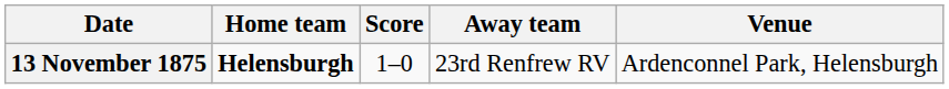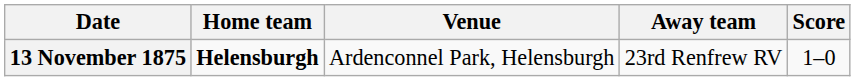 <table class="wikitable football-result-list" style="max-width: 80em; text-align: center">
 <tr>
 <th scope="col">Date</th>
 <th scope="col">Home team</th>
+<th scope="col">Venue</th>
+<th scope="col">Away team</th>
 <th scope="col">Score</th>
-<th scope="col">Away team</th>
-<th scope="col">Venue</th>
 </tr>
 <tr>
 <th scope="row">13 November 1875</th>
 <td align=right><strong>Helensburgh</strong></td>
+<td align=left>Ardenconnel Park, Helensburgh</td>
+<td align=left>23rd Renfrew RV</td>
 <td>1–0</td>
-<td align=left>23rd Renfrew RV</td>
-<td align=left>Ardenconnel Park, Helensburgh</td>
 </tr>
 </table>
